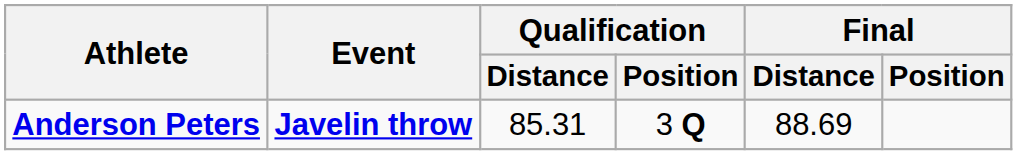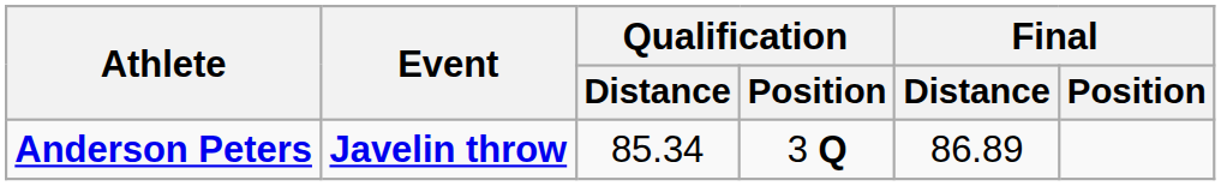 <table class=wikitable style=font-size:90%>
 <tr>
 <th rowspan=2>Athlete</th>
 <th rowspan=2>Event</th>
 <th colspan=2>Qualification</th>
 <th colspan=2>Final</th>
 </tr>
 <tr style=font-size:95%>
 <th>Distance</th>
 <th>Position</th>
 <th>Distance</th>
 <th>Position</th>
 </tr>
 <tr align=center>
 <td align=left><strong><a href='#'>Anderson Peters</a></strong></td>
 <td align=left><strong><a href='#'>Javelin throw</a></strong></td>
-<td>85.31</td>
+<td>85.34</td>
 <td>3 <strong>Q</strong></td>
-<td>88.69</td>
+<td>86.89</td>
 <td></td>
 </tr>
 </table>
